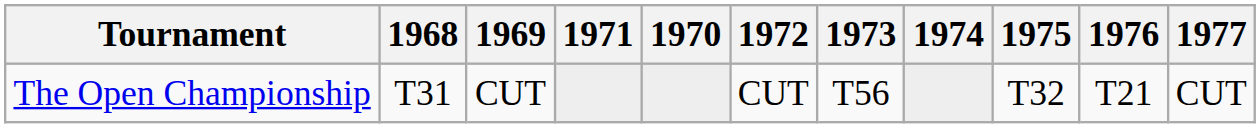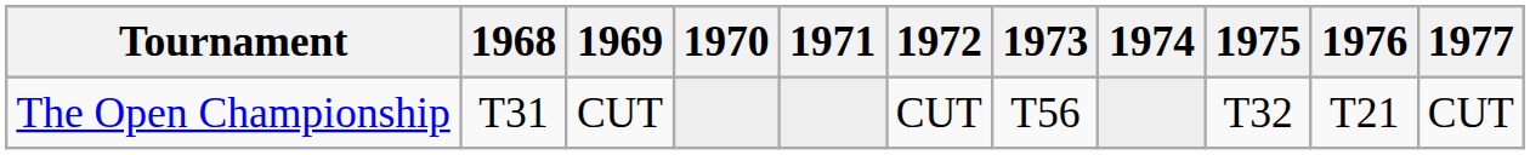 <table class="wikitable" style="font-size:95%;text-align:center;">
 <tr>
 <th>Tournament</th>
 <th>1968</th>
 <th>1969</th>
+<th>1970</th>
 <th>1971</th>
-<th>1970</th>
 <th>1972</th>
 <th>1973</th>
 <th>1974</th>
 <th>1975</th>
 <th>1976</th>
 <th>1977</th>
 </tr>
 <tr>
 <td align=left><a href='#'>The Open Championship</a></td>
 <td>T31</td>
 <td>CUT</td>
 <td style="background:#eeeeee;"></td>
 <td style="background:#eeeeee;"></td>
 <td>CUT</td>
 <td>T56</td>
 <td style="background:#eeeeee;"></td>
 <td>T32</td>
 <td>T21</td>
 <td>CUT</td>
 </tr>
 </table>
